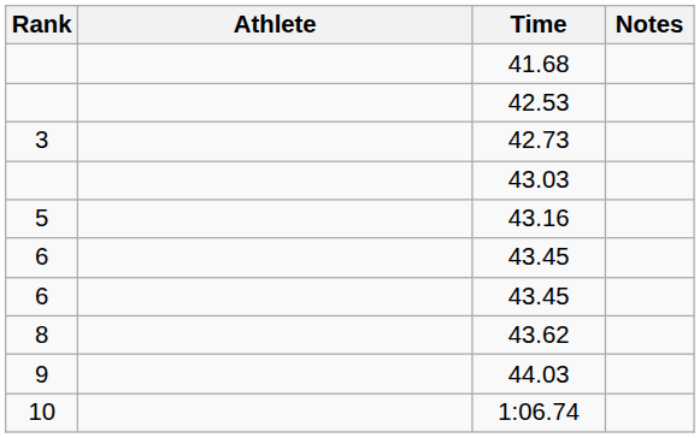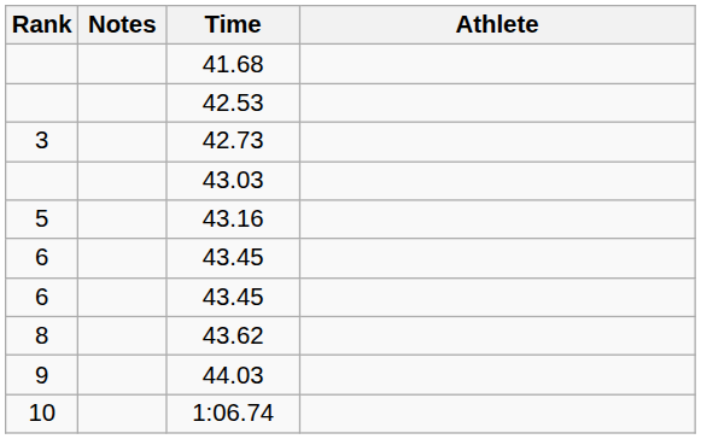 <table class=wikitable style="text-align:center">
 <tr>
 <th width=40>Rank</th>
+<th width=50>Notes</th>
+<th width=80>Time</th>
 <th width=250>Athlete</th>
-<th width=80>Time</th>
-<th width=50>Notes</th>
 </tr>
 <tr>
 <td></td>
+<td></td>
+<td>41.68</td>
 <td align=left></td>
-<td>41.68</td>
-<td></td>
 </tr>
 <tr>
 <td></td>
+<td></td>
+<td>42.53</td>
 <td align=left></td>
-<td>42.53</td>
-<td></td>
 </tr>
 <tr>
 <td>3</td>
+<td></td>
+<td>42.73</td>
 <td align=left></td>
-<td>42.73</td>
-<td></td>
 </tr>
 <tr>
 <td></td>
+<td></td>
+<td>43.03</td>
 <td align=left></td>
-<td>43.03</td>
-<td></td>
 </tr>
 <tr>
 <td>5</td>
+<td></td>
+<td>43.16</td>
 <td align=left></td>
-<td>43.16</td>
-<td></td>
 </tr>
 <tr>
 <td>6</td>
+<td></td>
+<td>43.45</td>
 <td align=left></td>
-<td>43.45</td>
-<td></td>
 </tr>
 <tr>
 <td>6</td>
+<td></td>
+<td>43.45</td>
 <td align=left></td>
-<td>43.45</td>
-<td></td>
 </tr>
 <tr>
 <td>8</td>
+<td></td>
+<td>43.62</td>
 <td align=left></td>
-<td>43.62</td>
-<td></td>
 </tr>
 <tr>
 <td>9</td>
+<td></td>
+<td>44.03</td>
 <td align=left></td>
-<td>44.03</td>
-<td></td>
 </tr>
 <tr>
 <td>10</td>
+<td></td>
+<td>1:06.74</td>
 <td align=left></td>
-<td>1:06.74</td>
-<td></td>
 </tr>
 </table>
